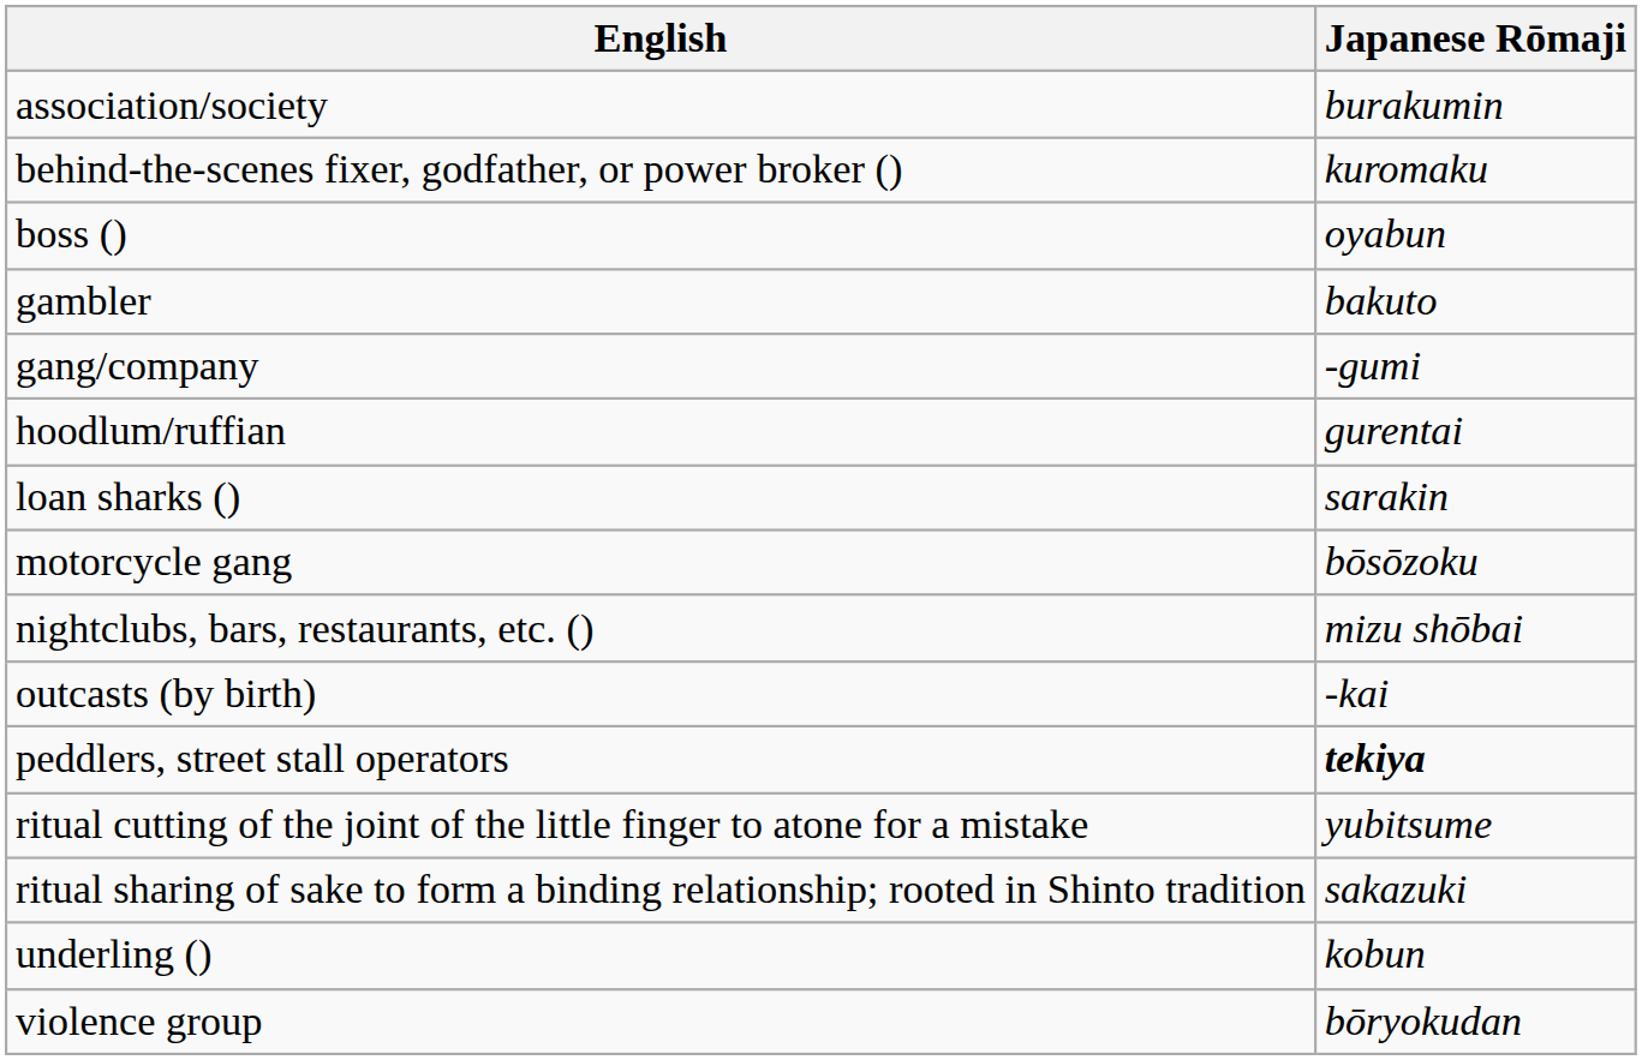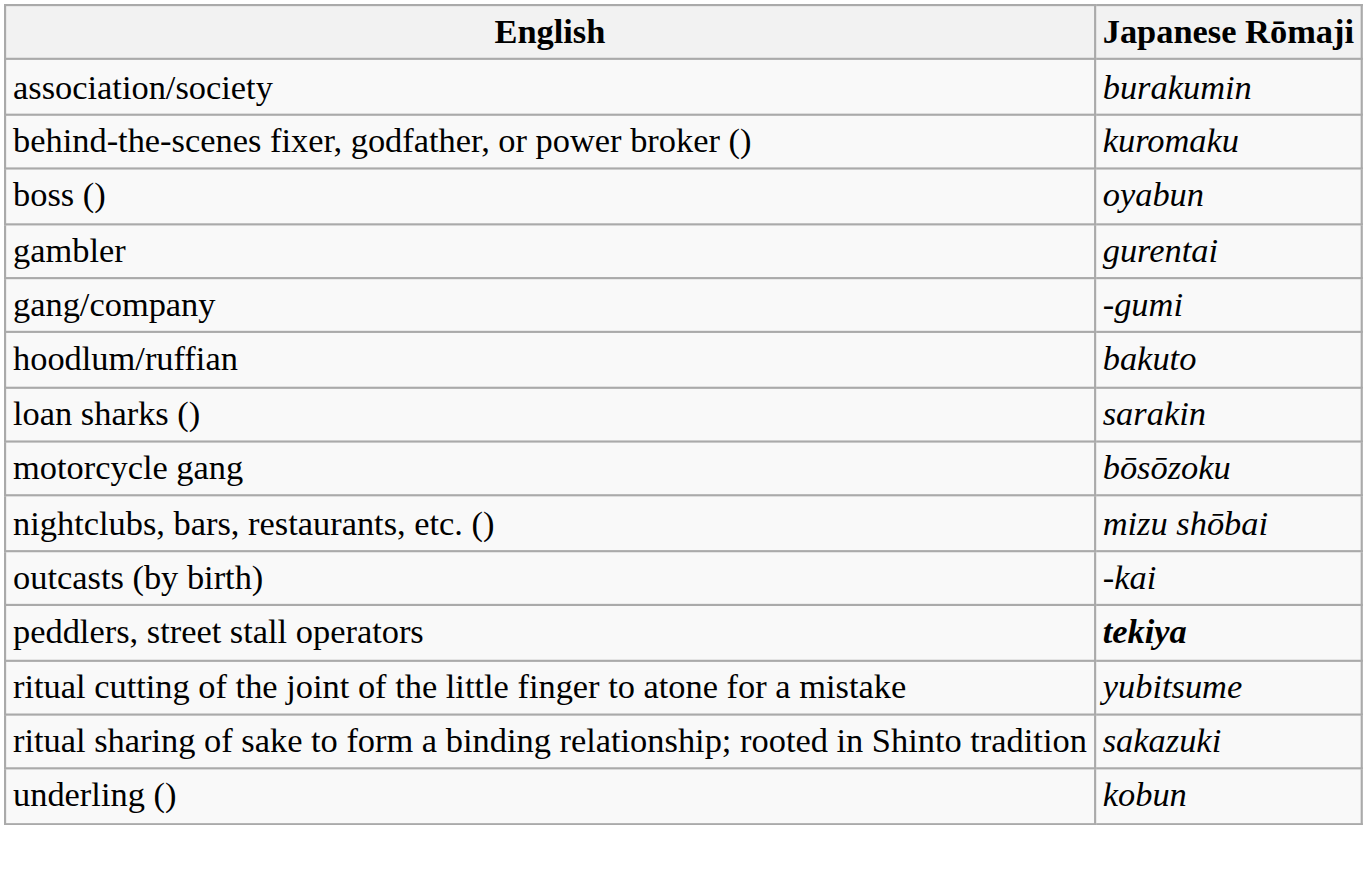 <table class="wikitable">
 <tr>
 <th>English</th>
 <th>Japanese Rōmaji</th>
 </tr>
 <tr>
 <td>association/society</td>
 <td><em>burakumin</em></td>
 </tr>
 <tr>
 <td>behind-the-scenes fixer, godfather, or power broker ()</td>
 <td><em>kuromaku</em></td>
 </tr>
 <tr>
 <td>boss ()</td>
 <td><em>oyabun</em></td>
 </tr>
 <tr>
 <td>gambler</td>
-<td><em>bakuto</em></td>
+<td><em>gurentai</em></td>
 </tr>
 <tr>
 <td>gang/company</td>
 <td><em>-gumi</em></td>
 </tr>
 <tr>
 <td>hoodlum/ruffian</td>
-<td><em>gurentai</em></td>
+<td><em>bakuto</em></td>
 </tr>
 <tr>
 <td>loan sharks ()</td>
 <td><em>sarakin</em></td>
 </tr>
 <tr>
 <td>motorcycle gang</td>
 <td><em>bōsōzoku</em></td>
 </tr>
 <tr>
 <td>nightclubs, bars, restaurants, etc. ()</td>
 <td><em>mizu shōbai</em></td>
 </tr>
 <tr>
 <td>outcasts (by birth)</td>
 <td><em>-kai</em></td>
 </tr>
 <tr>
 <td>peddlers, street stall operators</td>
 <td><strong><em>tekiya</em></strong></td>
 </tr>
 <tr>
 <td>ritual cutting of the joint of the little finger to atone for a mistake</td>
 <td><em>yubitsume</em></td>
 </tr>
 <tr>
 <td>ritual sharing of sake to form a binding relationship; rooted in Shinto tradition</td>
 <td><em>sakazuki</em></td>
 </tr>
 <tr>
 <td>underling ()</td>
 <td><em>kobun</em></td>
 </tr>
-<tr>
-<td>violence group</td>
-<td><em>bōryokudan</em></td>
-</tr>
 </table>
